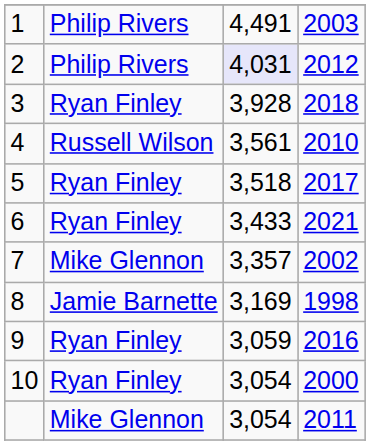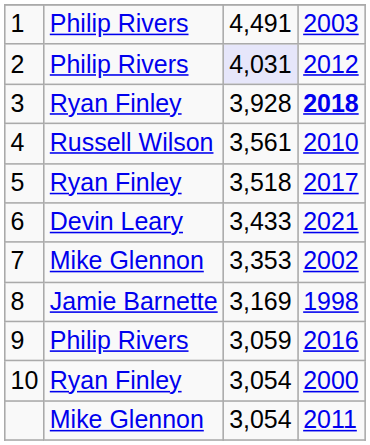 <table class="wikitable">
 <tr>
 </tr>
 <tr>
 <td>1</td>
 <td><a href='#'>Philip Rivers</a></td>
 <td>4,491</td>
 <td><a href='#'>2003</a></td>
 </tr>
 <tr>
 <td>2</td>
 <td><a href='#'>Philip Rivers</a></td>
 <td style="background: lavender;">4,031</td>
 <td><a href='#'>2012</a></td>
 </tr>
 <tr>
 <td>3</td>
 <td><a href='#'>Ryan Finley</a></td>
 <td>3,928</td>
-<td><a href='#'>2018</a></td>
+<td><strong><a href='#'>2018</a></strong></td>
 </tr>
 <tr>
 <td>4</td>
 <td><a href='#'>Russell Wilson</a></td>
 <td>3,561</td>
 <td><a href='#'>2010</a></td>
 </tr>
 <tr>
 <td>5</td>
 <td><a href='#'>Ryan Finley</a></td>
 <td>3,518</td>
 <td><a href='#'>2017</a></td>
 </tr>
 <tr>
 <td>6</td>
-<td><a href='#'>Ryan Finley</a></td>
+<td><a href='#'>Devin Leary</a></td>
 <td>3,433</td>
 <td><a href='#'>2021</a></td>
 </tr>
 <tr>
 <td>7</td>
 <td><a href='#'>Mike Glennon</a></td>
-<td>3,357</td>
+<td>3,353</td>
 <td><a href='#'>2002</a></td>
 </tr>
 <tr>
 <td>8</td>
 <td><a href='#'>Jamie Barnette</a></td>
 <td>3,169</td>
 <td><a href='#'>1998</a></td>
 </tr>
 <tr>
 <td>9</td>
-<td><a href='#'>Ryan Finley</a></td>
+<td><a href='#'>Philip Rivers</a></td>
 <td>3,059</td>
 <td><a href='#'>2016</a></td>
 </tr>
 <tr>
 <td>10</td>
 <td><a href='#'>Ryan Finley</a></td>
 <td>3,054</td>
 <td><a href='#'>2000</a></td>
 </tr>
 <tr>
 <td></td>
 <td><a href='#'>Mike Glennon</a></td>
 <td>3,054</td>
 <td><a href='#'>2011</a></td>
 </tr>
 </table>
